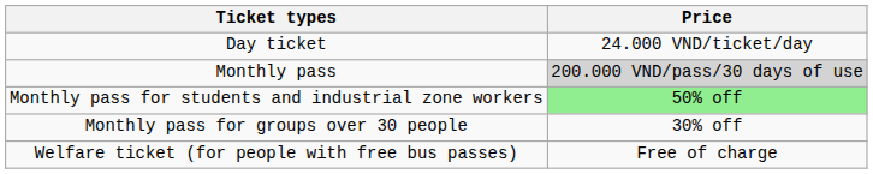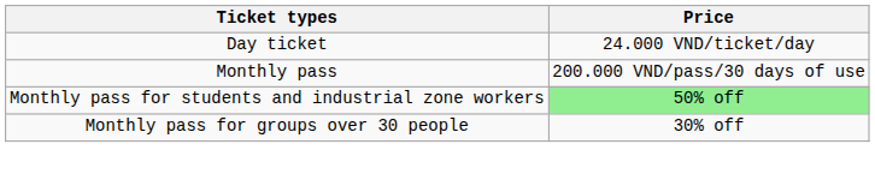 <table class="wikitable" style="font-size: 95%; text-align: center;">
 <tr>
 <th>Ticket types</th>
 <th>Price</th>
 </tr>
 <tr>
 <td>Day ticket</td>
 <td>24.000 VND/ticket/day</td>
 </tr>
 <tr>
 <td>Monthly pass</td>
-<td style="background: lightgrey;">200.000 VND/pass/30 days of use</td>
+<td>200.000 VND/pass/30 days of use</td>
 </tr>
 <tr>
 <td>Monthly pass for students and industrial zone workers</td>
 <td style="background: lightgreen;">50% off</td>
 </tr>
 <tr>
 <td>Monthly pass for groups over 30 people</td>
 <td>30% off</td>
 </tr>
-<tr>
-<td>Welfare ticket (for people with free bus passes)</td>
-<td>Free of charge</td>
-</tr>
 </table>
